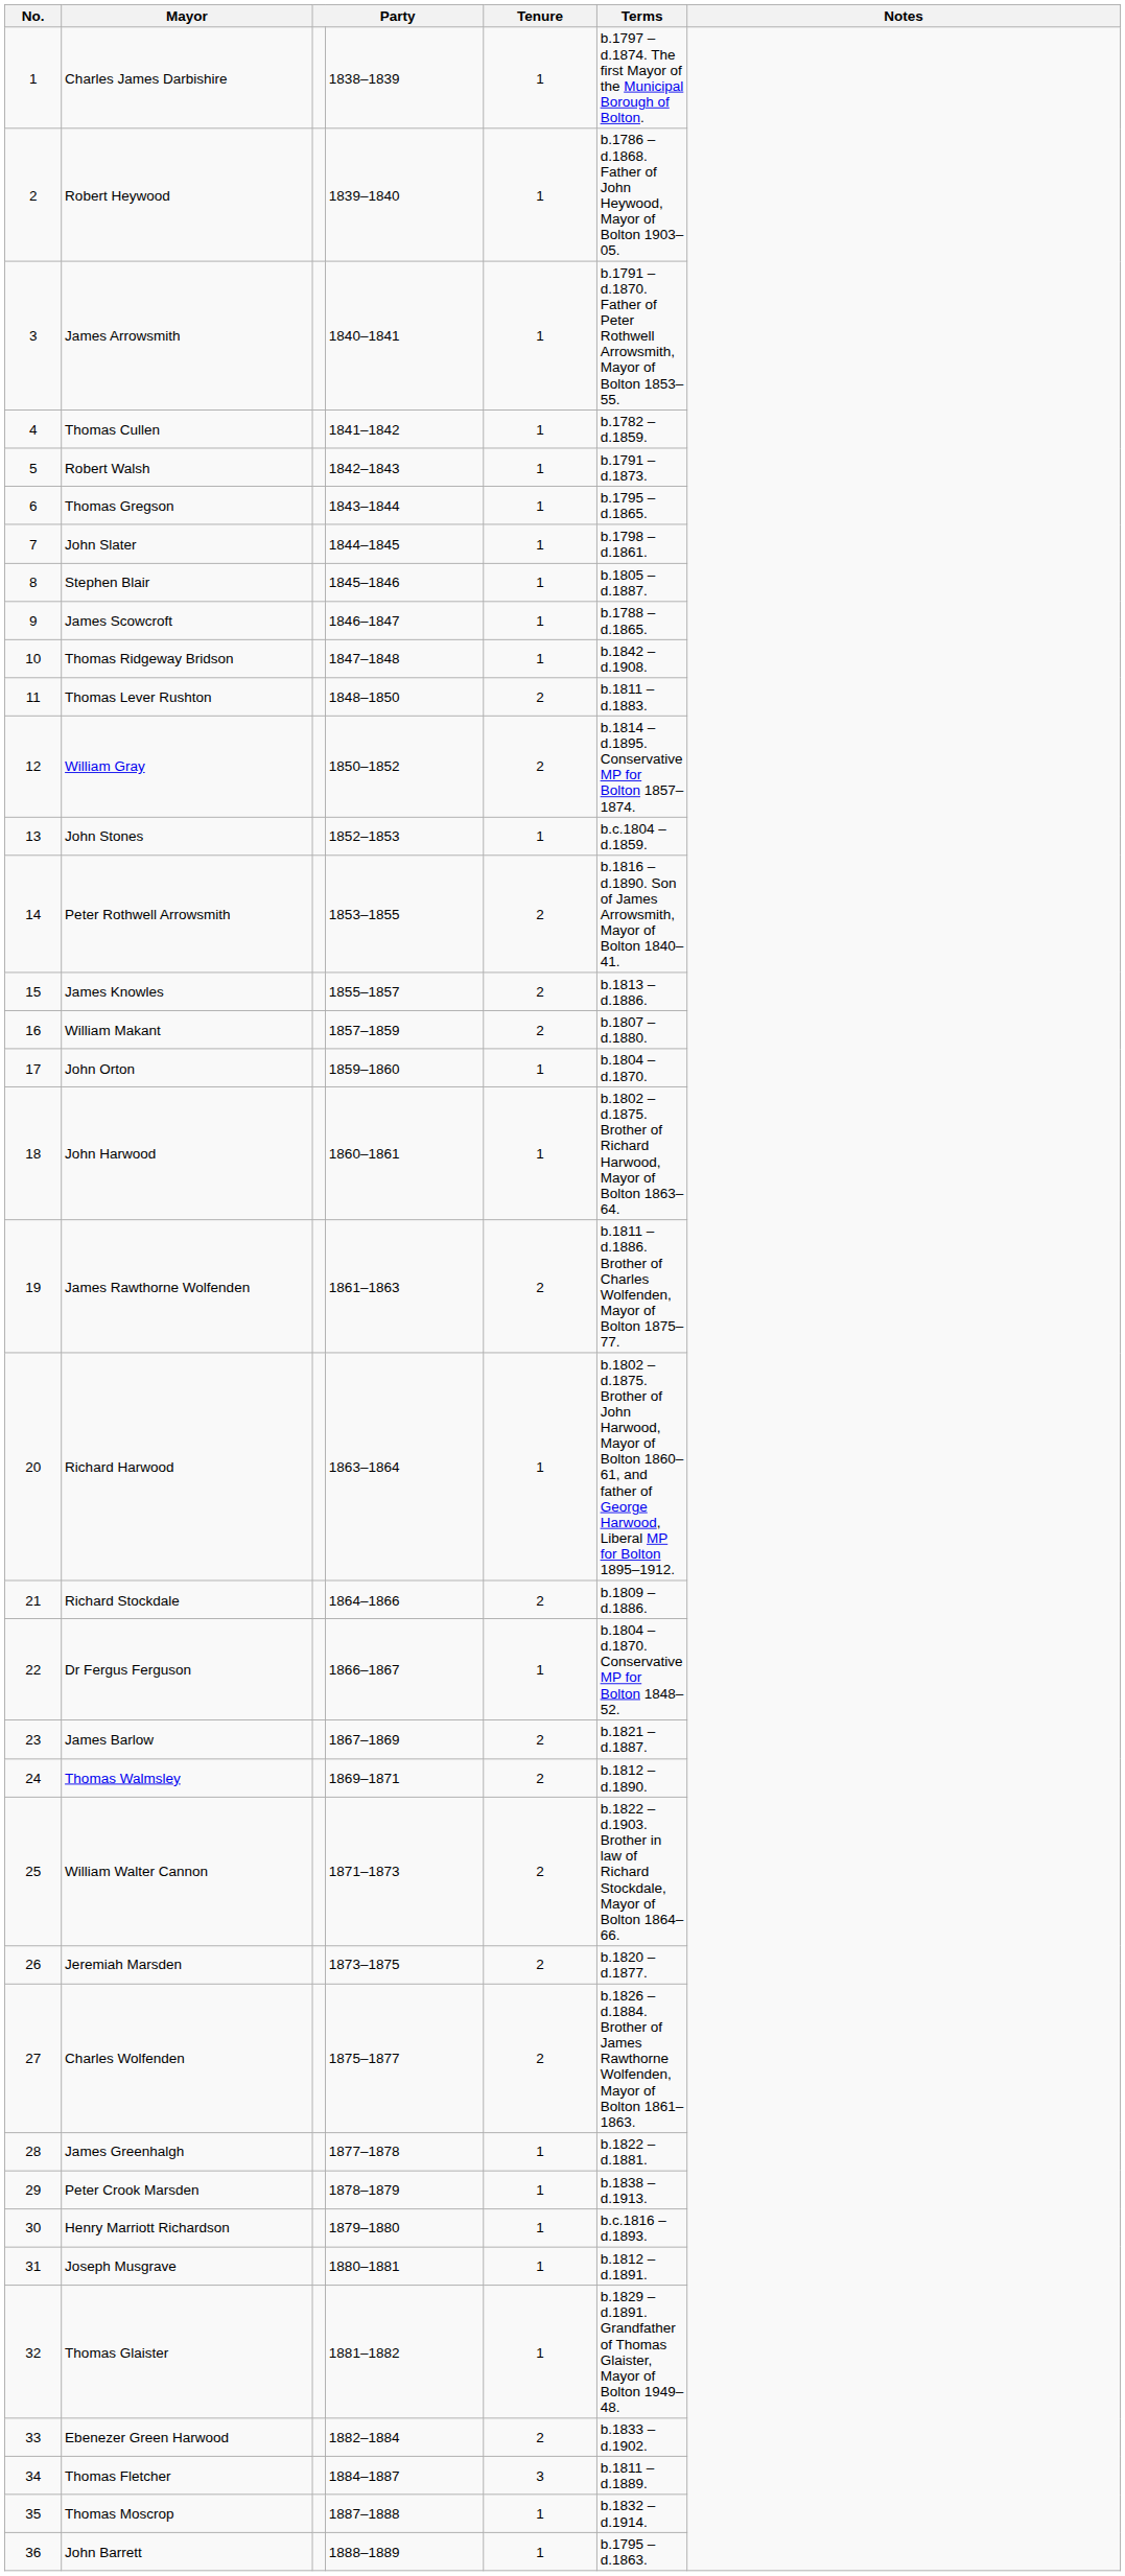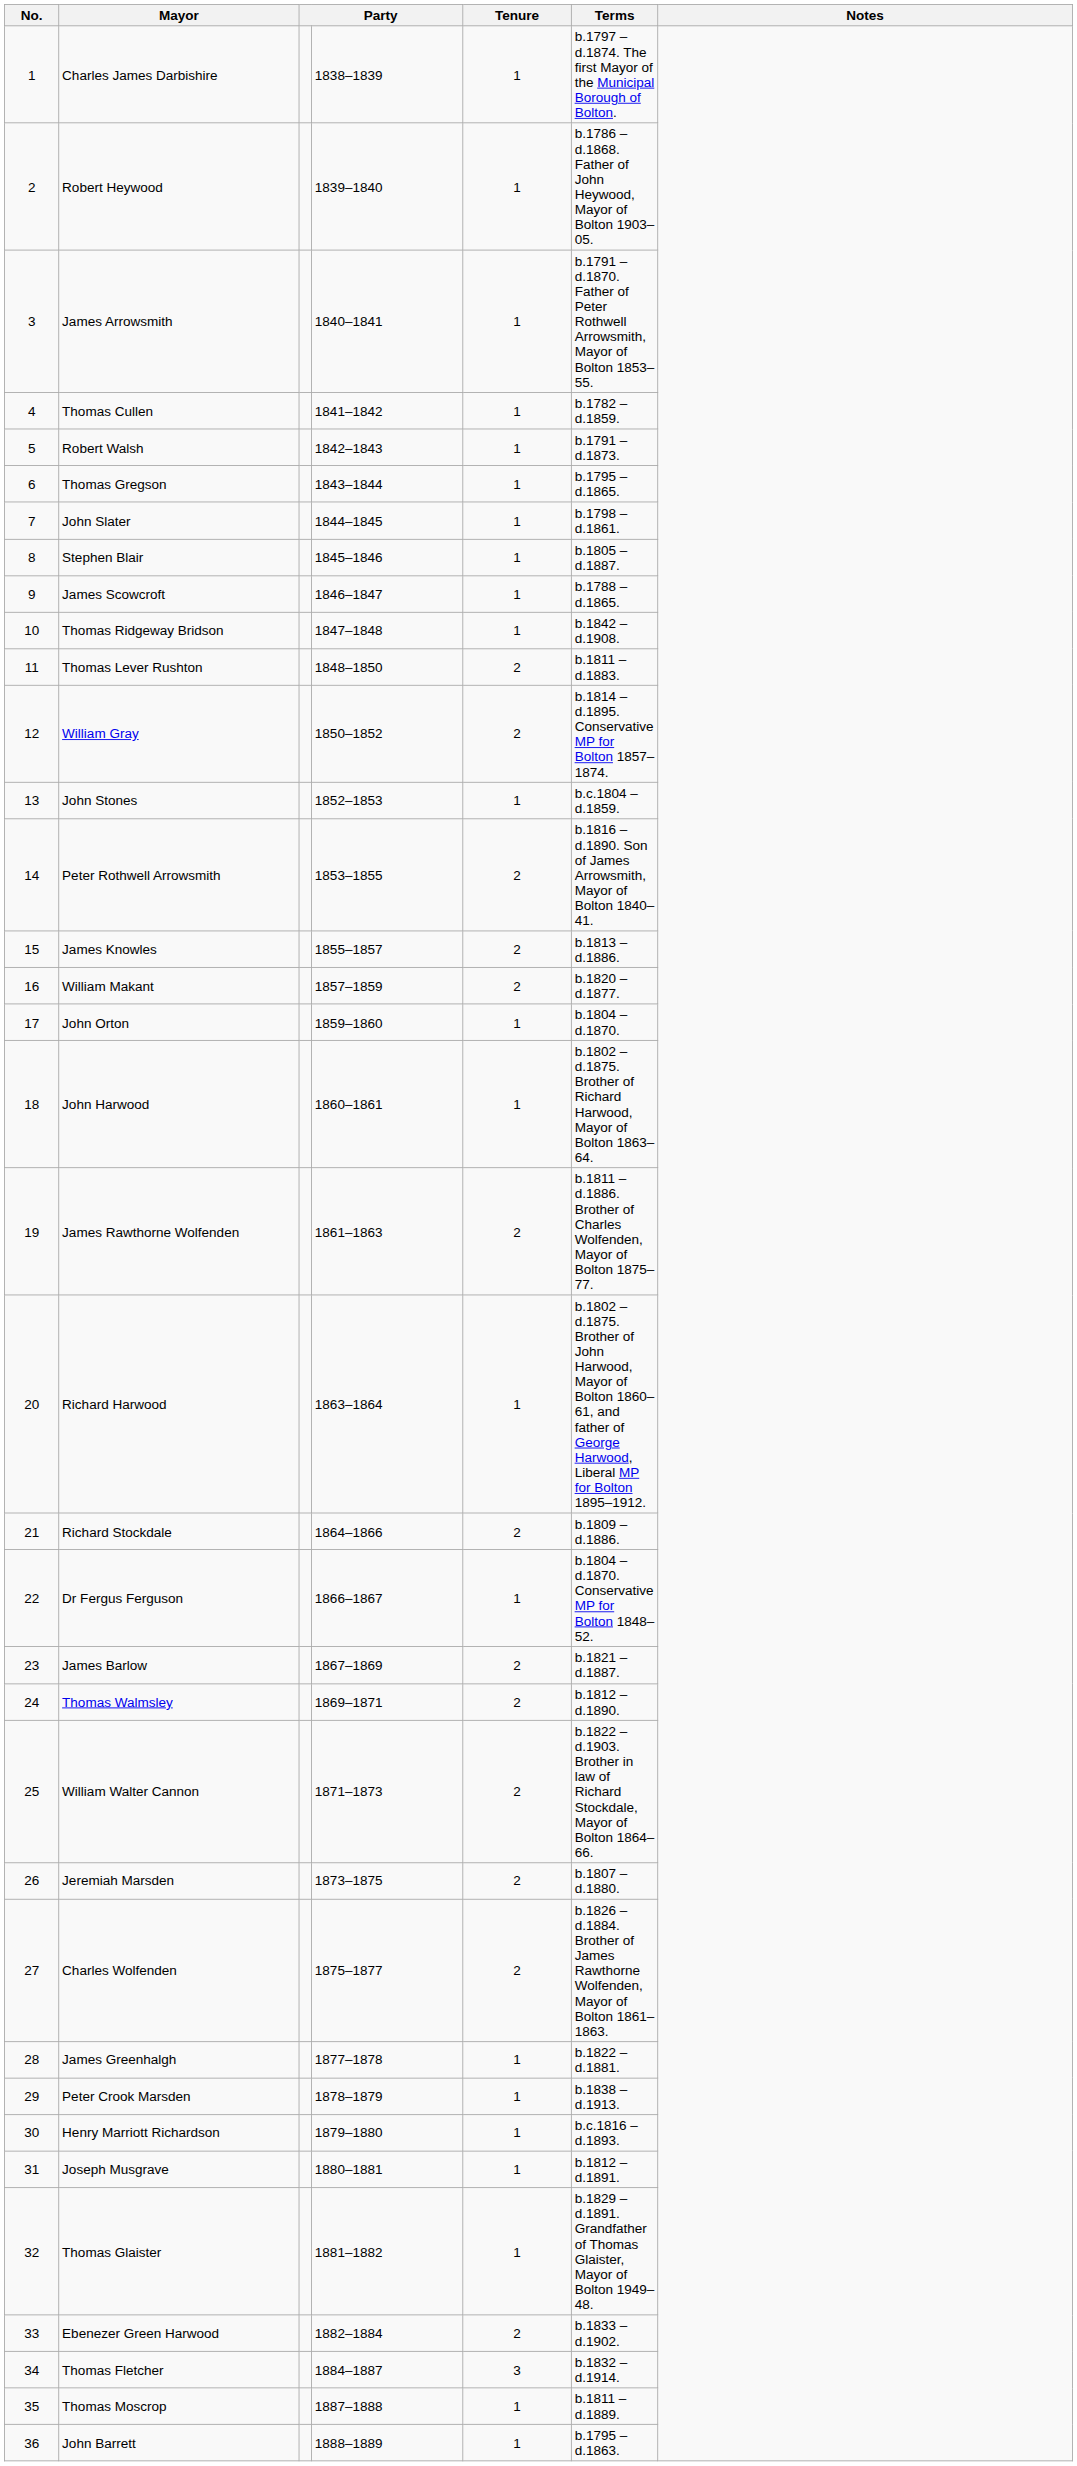 <table class="wikitable"  style="font-size:95%; width: 95%;" border="1" cellpadding="1">
 <tr>
 <th width="5%">No.</th>
 <th width ="22%">Mayor</th>
 <th width="15%" colspan="2">Party</th>
 <th width="10%">Tenure</th>
 <th width="5%">Terms</th>
 <th width="38%">Notes</th>
 </tr>
 <tr>
 <td align=center>1</td>
 <td>Charles James Darbishire</td>
 <td></td>
 <td>1838–1839</td>
 <td align=center>1</td>
 <td>b.1797 – d.1874. The first Mayor of the <a href='#'>Municipal Borough of Bolton</a>.</td>
 </tr>
 <tr>
 <td align=center>2</td>
 <td>Robert Heywood</td>
 <td></td>
 <td>1839–1840</td>
 <td align=center>1</td>
 <td>b.1786 – d.1868. Father of John Heywood, Mayor of Bolton 1903–05.</td>
 </tr>
 <tr>
 <td align=center>3</td>
 <td>James Arrowsmith</td>
 <td></td>
 <td>1840–1841</td>
 <td align=center>1</td>
 <td>b.1791 – d.1870. Father of Peter Rothwell Arrowsmith, Mayor of Bolton 1853–55.</td>
 </tr>
 <tr>
 <td align=center>4</td>
 <td>Thomas Cullen</td>
 <td></td>
 <td>1841–1842</td>
 <td align=center>1</td>
 <td>b.1782 – d.1859.</td>
 </tr>
 <tr>
 <td align=center>5</td>
 <td>Robert Walsh</td>
 <td></td>
 <td>1842–1843</td>
 <td align=center>1</td>
 <td>b.1791 – d.1873.</td>
 </tr>
 <tr>
 <td align=center>6</td>
 <td>Thomas Gregson</td>
 <td></td>
 <td>1843–1844</td>
 <td align=center>1</td>
 <td>b.1795 – d.1865.</td>
 </tr>
 <tr>
 <td align=center>7</td>
 <td>John Slater</td>
 <td></td>
 <td>1844–1845</td>
 <td align=center>1</td>
 <td>b.1798 – d.1861.</td>
 </tr>
 <tr>
 <td align=center>8</td>
 <td>Stephen Blair</td>
 <td></td>
 <td>1845–1846</td>
 <td align=center>1</td>
 <td>b.1805 – d.1887.</td>
 </tr>
 <tr>
 <td align=center>9</td>
 <td>James Scowcroft</td>
 <td></td>
 <td>1846–1847</td>
 <td align=center>1</td>
 <td>b.1788 – d.1865.</td>
 </tr>
 <tr>
 <td align=center>10</td>
 <td>Thomas Ridgeway Bridson</td>
 <td></td>
 <td>1847–1848</td>
 <td align=center>1</td>
 <td>b.1842 – d.1908.</td>
 </tr>
 <tr>
 <td align=center>11</td>
 <td>Thomas Lever Rushton</td>
 <td></td>
 <td>1848–1850</td>
 <td align=center>2</td>
 <td>b.1811 – d.1883.</td>
 </tr>
 <tr>
 <td align=center>12</td>
 <td><a href='#'>William Gray</a></td>
 <td></td>
 <td>1850–1852</td>
 <td align=center>2</td>
 <td>b.1814 – d.1895. Conservative <a href='#'>MP for Bolton</a> 1857–1874.</td>
 </tr>
 <tr>
 <td align=center>13</td>
 <td>John Stones</td>
 <td></td>
 <td>1852–1853</td>
 <td align=center>1</td>
 <td>b.c.1804 – d.1859.</td>
 </tr>
 <tr>
 <td align=center>14</td>
 <td>Peter Rothwell Arrowsmith</td>
 <td></td>
 <td>1853–1855</td>
 <td align=center>2</td>
 <td>b.1816 – d.1890. Son of James Arrowsmith, Mayor of Bolton 1840–41.</td>
 </tr>
 <tr>
 <td align=center>15</td>
 <td>James Knowles</td>
 <td></td>
 <td>1855–1857</td>
 <td align=center>2</td>
 <td>b.1813 – d.1886.</td>
 </tr>
 <tr>
 <td align=center>16</td>
 <td>William Makant</td>
 <td></td>
 <td>1857–1859</td>
 <td align=center>2</td>
-<td>b.1807 – d.1880.</td>
+<td>b.1820 – d.1877.</td>
 </tr>
 <tr>
 <td align=center>17</td>
 <td>John Orton</td>
 <td></td>
 <td>1859–1860</td>
 <td align=center>1</td>
 <td>b.1804 – d.1870.</td>
 </tr>
 <tr>
 <td align=center>18</td>
 <td>John Harwood</td>
 <td></td>
 <td>1860–1861</td>
 <td align=center>1</td>
 <td>b.1802 – d.1875. Brother of Richard Harwood, Mayor of Bolton 1863–64.</td>
 </tr>
 <tr>
 <td align=center>19</td>
 <td>James Rawthorne Wolfenden</td>
 <td></td>
 <td>1861–1863</td>
 <td align=center>2</td>
 <td>b.1811 – d.1886. Brother of Charles Wolfenden, Mayor of Bolton 1875–77.</td>
 </tr>
 <tr>
 <td align=center>20</td>
 <td>Richard Harwood</td>
 <td></td>
 <td>1863–1864</td>
 <td align=center>1</td>
 <td>b.1802 – d.1875. Brother of John Harwood, Mayor of Bolton 1860–61, and father of <a href='#'>George Harwood</a>, Liberal <a href='#'>MP for Bolton</a> 1895–1912.</td>
 </tr>
 <tr>
 <td align=center>21</td>
 <td>Richard Stockdale</td>
 <td></td>
 <td>1864–1866</td>
 <td align=center>2</td>
 <td>b.1809 – d.1886.</td>
 </tr>
 <tr>
 <td align=center>22</td>
 <td>Dr Fergus Ferguson</td>
 <td></td>
 <td>1866–1867</td>
 <td align=center>1</td>
 <td>b.1804 – d.1870. Conservative <a href='#'>MP for Bolton</a> 1848–52.</td>
 </tr>
 <tr>
 <td align=center>23</td>
 <td>James Barlow</td>
 <td></td>
 <td>1867–1869</td>
 <td align=center>2</td>
 <td>b.1821 – d.1887.</td>
 </tr>
 <tr>
 <td align=center>24</td>
 <td><a href='#'>Thomas Walmsley</a></td>
 <td></td>
 <td>1869–1871</td>
 <td align=center>2</td>
 <td>b.1812 – d.1890.</td>
 </tr>
 <tr>
 <td align=center>25</td>
 <td>William Walter Cannon</td>
 <td></td>
 <td>1871–1873</td>
 <td align=center>2</td>
 <td>b.1822 – d.1903. Brother in law of Richard Stockdale, Mayor of Bolton 1864–66.</td>
 </tr>
 <tr>
 <td align=center>26</td>
 <td>Jeremiah Marsden</td>
 <td></td>
 <td>1873–1875</td>
 <td align=center>2</td>
-<td>b.1820 – d.1877.</td>
+<td>b.1807 – d.1880.</td>
 </tr>
 <tr>
 <td align=center>27</td>
 <td>Charles Wolfenden</td>
 <td></td>
 <td>1875–1877</td>
 <td align=center>2</td>
 <td>b.1826 – d.1884. Brother of James Rawthorne Wolfenden, Mayor of Bolton 1861–1863.</td>
 </tr>
 <tr>
 <td align=center>28</td>
 <td>James Greenhalgh</td>
 <td></td>
 <td>1877–1878</td>
 <td align=center>1</td>
 <td>b.1822 – d.1881.</td>
 </tr>
 <tr>
 <td align=center>29</td>
 <td>Peter Crook Marsden</td>
 <td></td>
 <td>1878–1879</td>
 <td align=center>1</td>
 <td>b.1838 – d.1913.</td>
 </tr>
 <tr>
 <td align=center>30</td>
 <td>Henry Marriott Richardson</td>
 <td></td>
 <td>1879–1880</td>
 <td align=center>1</td>
 <td>b.c.1816 – d.1893.</td>
 </tr>
 <tr>
 <td align=center>31</td>
 <td>Joseph Musgrave</td>
 <td></td>
 <td>1880–1881</td>
 <td align=center>1</td>
 <td>b.1812 – d.1891.</td>
 </tr>
 <tr>
 <td align=center>32</td>
 <td>Thomas Glaister</td>
 <td></td>
 <td>1881–1882</td>
 <td align=center>1</td>
 <td>b.1829 – d.1891. Grandfather of Thomas Glaister, Mayor of Bolton 1949–48.</td>
 </tr>
 <tr>
 <td align=center>33</td>
 <td>Ebenezer Green Harwood</td>
 <td></td>
 <td>1882–1884</td>
 <td align=center>2</td>
 <td>b.1833 – d.1902.</td>
 </tr>
 <tr>
 <td align=center>34</td>
 <td>Thomas Fletcher</td>
 <td></td>
 <td>1884–1887</td>
 <td align=center>3</td>
-<td>b.1811 – d.1889.</td>
+<td>b.1832 – d.1914.</td>
 </tr>
 <tr>
 <td align=center>35</td>
 <td>Thomas Moscrop</td>
 <td></td>
 <td>1887–1888</td>
 <td align=center>1</td>
-<td>b.1832 – d.1914.</td>
+<td>b.1811 – d.1889.</td>
 </tr>
 <tr>
 <td align=center>36</td>
 <td>John Barrett</td>
 <td></td>
 <td>1888–1889</td>
 <td align=center>1</td>
 <td>b.1795 – d.1863.</td>
 </tr>
 </table>
